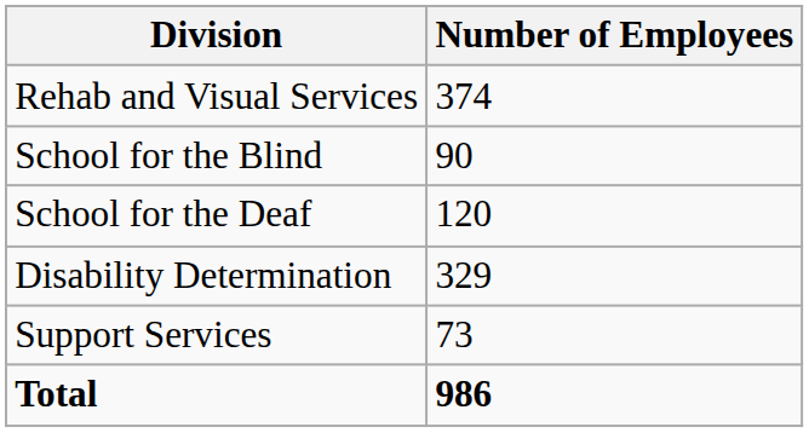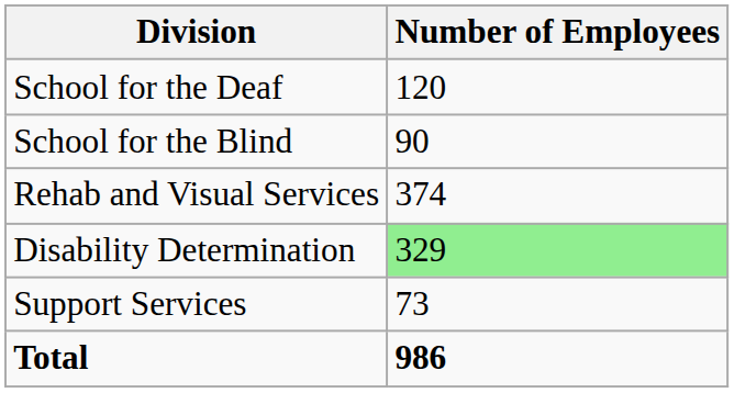 <table border="1" cellspacing="0" cellpadding="5" style="border-collapse:collapse;" class="wikitable">
 <tr>
 <th>Division</th>
 <th>Number of Employees</th>
 </tr>
 <tr>
-<td>Rehab and Visual Services</td>
-<td>374</td>
+<td>School for the Deaf</td>
+<td>120</td>
 </tr>
 <tr>
 <td>School for the Blind</td>
 <td>90</td>
 </tr>
 <tr>
-<td>School for the Deaf</td>
-<td>120</td>
+<td>Rehab and Visual Services</td>
+<td>374</td>
 </tr>
 <tr>
 <td>Disability Determination</td>
-<td>329</td>
+<td style="background: lightgreen;">329</td>
 </tr>
 <tr>
 <td>Support Services</td>
 <td>73</td>
 </tr>
 <tr>
 <td><strong>Total</strong></td>
 <td><strong>986</strong></td>
 </tr>
 </table>
